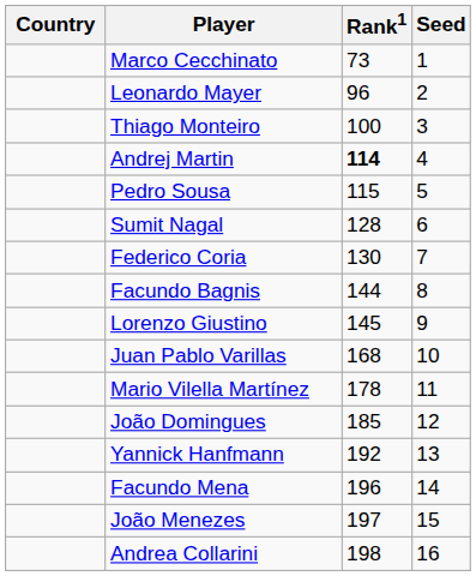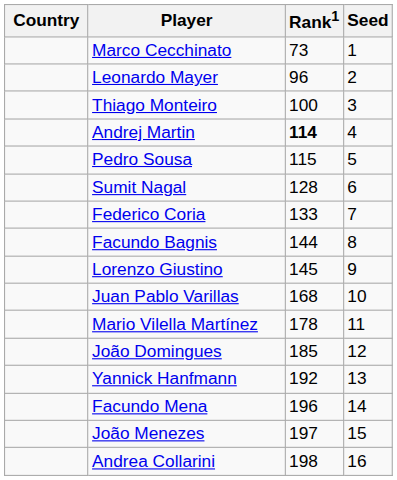 <table class="sortable wikitable">
 <tr>
 <th width="70">Country</th>
 <th width="175">Player</th>
 <th>Rank<sup>1</sup></th>
 <th>Seed</th>
 </tr>
 <tr>
 <td></td>
 <td><a href='#'>Marco Cecchinato</a></td>
 <td>73</td>
 <td>1</td>
 </tr>
 <tr>
 <td></td>
 <td><a href='#'>Leonardo Mayer</a></td>
 <td>96</td>
 <td>2</td>
 </tr>
 <tr>
 <td></td>
 <td><a href='#'>Thiago Monteiro</a></td>
 <td>100</td>
 <td>3</td>
 </tr>
 <tr>
 <td></td>
 <td><a href='#'>Andrej Martin</a></td>
 <td><strong>114</strong></td>
 <td>4</td>
 </tr>
 <tr>
 <td></td>
 <td><a href='#'>Pedro Sousa</a></td>
 <td>115</td>
 <td>5</td>
 </tr>
 <tr>
 <td></td>
 <td><a href='#'>Sumit Nagal</a></td>
 <td>128</td>
 <td>6</td>
 </tr>
 <tr>
 <td></td>
 <td><a href='#'>Federico Coria</a></td>
-<td>130</td>
+<td>133</td>
 <td>7</td>
 </tr>
 <tr>
 <td></td>
 <td><a href='#'>Facundo Bagnis</a></td>
 <td>144</td>
 <td>8</td>
 </tr>
 <tr>
 <td></td>
 <td><a href='#'>Lorenzo Giustino</a></td>
 <td>145</td>
 <td>9</td>
 </tr>
 <tr>
 <td></td>
 <td><a href='#'>Juan Pablo Varillas</a></td>
 <td>168</td>
 <td>10</td>
 </tr>
 <tr>
 <td></td>
 <td><a href='#'>Mario Vilella Martínez</a></td>
 <td>178</td>
 <td>11</td>
 </tr>
 <tr>
 <td></td>
 <td><a href='#'>João Domingues</a></td>
 <td>185</td>
 <td>12</td>
 </tr>
 <tr>
 <td></td>
 <td><a href='#'>Yannick Hanfmann</a></td>
 <td>192</td>
 <td>13</td>
 </tr>
 <tr>
 <td></td>
 <td><a href='#'>Facundo Mena</a></td>
 <td>196</td>
 <td>14</td>
 </tr>
 <tr>
 <td></td>
 <td><a href='#'>João Menezes</a></td>
 <td>197</td>
 <td>15</td>
 </tr>
 <tr>
 <td></td>
 <td><a href='#'>Andrea Collarini</a></td>
 <td>198</td>
 <td>16</td>
 </tr>
 </table>
